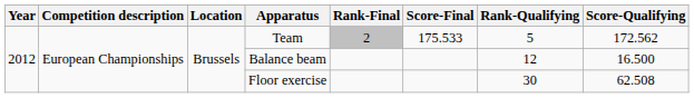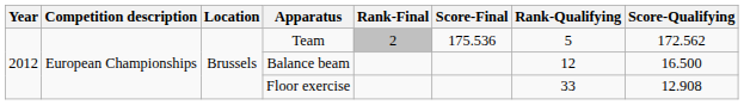 <table class="wikitable" style="text-align:center">
 <tr>
 <th>Year</th>
 <th>Competition description</th>
 <th>Location</th>
 <th>Apparatus</th>
 <th>Rank-Final</th>
 <th>Score-Final</th>
 <th>Rank-Qualifying</th>
 <th>Score-Qualifying</th>
 </tr>
 <tr>
 <td rowspan=3>2012</td>
 <td rowspan=3>European Championships</td>
 <td rowspan=3>Brussels</td>
 <td>Team</td>
 <td bgcolor=silver>2</td>
-<td>175.533</td>
+<td>175.536</td>
 <td>5</td>
 <td>172.562</td>
 </tr>
 <tr>
 <td>Balance beam</td>
 <td></td>
 <td></td>
 <td>12</td>
 <td>16.500</td>
 </tr>
 <tr>
 <td>Floor exercise</td>
 <td></td>
 <td></td>
-<td>30</td>
-<td>62.508</td>
+<td>33</td>
+<td>12.908</td>
 </tr>
 </table>
